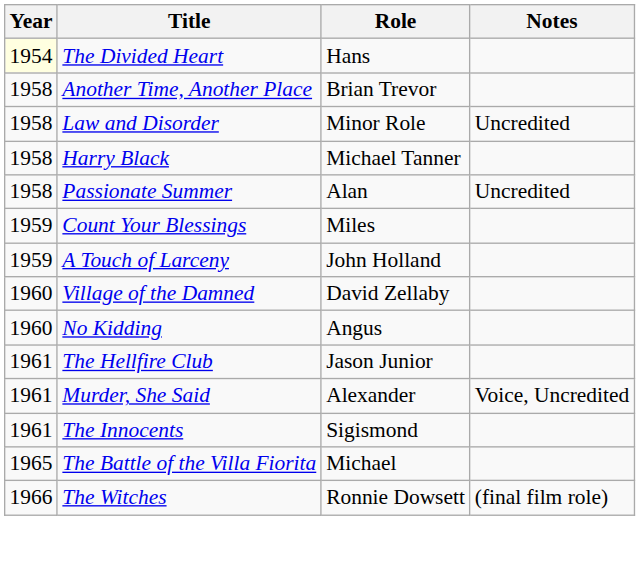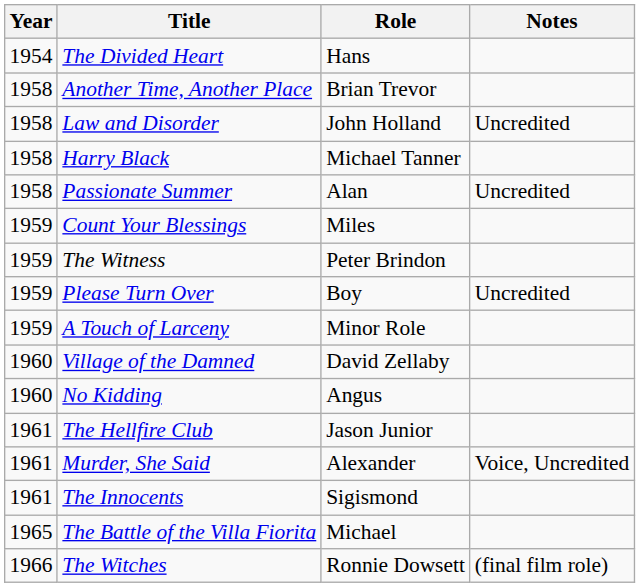 <table class="wikitable">
 <tr>
 <th>Year</th>
 <th>Title</th>
 <th>Role</th>
 <th>Notes</th>
 </tr>
 <tr>
-<td style="background: lightyellow;">1954</td>
+<td>1954</td>
 <td><em><a href='#'>The Divided Heart</a></em></td>
 <td>Hans</td>
 <td></td>
 </tr>
 <tr>
 <td>1958</td>
 <td><em><a href='#'>Another Time, Another Place</a></em></td>
 <td>Brian Trevor</td>
 <td></td>
 </tr>
 <tr>
 <td>1958</td>
 <td><em><a href='#'>Law and Disorder</a></em></td>
-<td>Minor Role</td>
+<td>John Holland</td>
 <td>Uncredited</td>
 </tr>
 <tr>
 <td>1958</td>
 <td><em><a href='#'>Harry Black</a></em></td>
 <td>Michael Tanner</td>
 <td></td>
 </tr>
 <tr>
 <td>1958</td>
 <td><em><a href='#'>Passionate Summer</a></em></td>
 <td>Alan</td>
 <td>Uncredited</td>
 </tr>
 <tr>
 <td>1959</td>
 <td><em><a href='#'>Count Your Blessings</a></em></td>
 <td>Miles</td>
 <td></td>
 </tr>
 <tr>
 <td>1959</td>
+<td><em>The Witness</em></td>
+<td>Peter Brindon</td>
+<td></td>
+</tr>
+<tr>
+<td>1959</td>
+<td><em><a href='#'>Please Turn Over</a></em></td>
+<td>Boy</td>
+<td>Uncredited</td>
+</tr>
+<tr>
+<td>1959</td>
 <td><em><a href='#'>A Touch of Larceny</a></em></td>
-<td>John Holland</td>
+<td>Minor Role</td>
 <td></td>
 </tr>
 <tr>
 <td>1960</td>
 <td><em><a href='#'>Village of the Damned</a></em></td>
 <td>David Zellaby</td>
 <td></td>
 </tr>
 <tr>
 <td>1960</td>
 <td><em><a href='#'>No Kidding</a></em></td>
 <td>Angus</td>
 <td></td>
 </tr>
 <tr>
 <td>1961</td>
 <td><em><a href='#'>The Hellfire Club</a></em></td>
 <td>Jason Junior</td>
 <td></td>
 </tr>
 <tr>
 <td>1961</td>
 <td><em><a href='#'>Murder, She Said</a></em></td>
 <td>Alexander</td>
 <td>Voice, Uncredited</td>
 </tr>
 <tr>
 <td>1961</td>
 <td><em><a href='#'>The Innocents</a></em></td>
 <td>Sigismond</td>
 <td></td>
 </tr>
 <tr>
 <td>1965</td>
 <td><em><a href='#'>The Battle of the Villa Fiorita</a></em></td>
 <td>Michael</td>
 <td></td>
 </tr>
 <tr>
 <td>1966</td>
 <td><em><a href='#'>The Witches</a></em></td>
 <td>Ronnie Dowsett</td>
 <td>(final film role)</td>
 </tr>
 </table>
